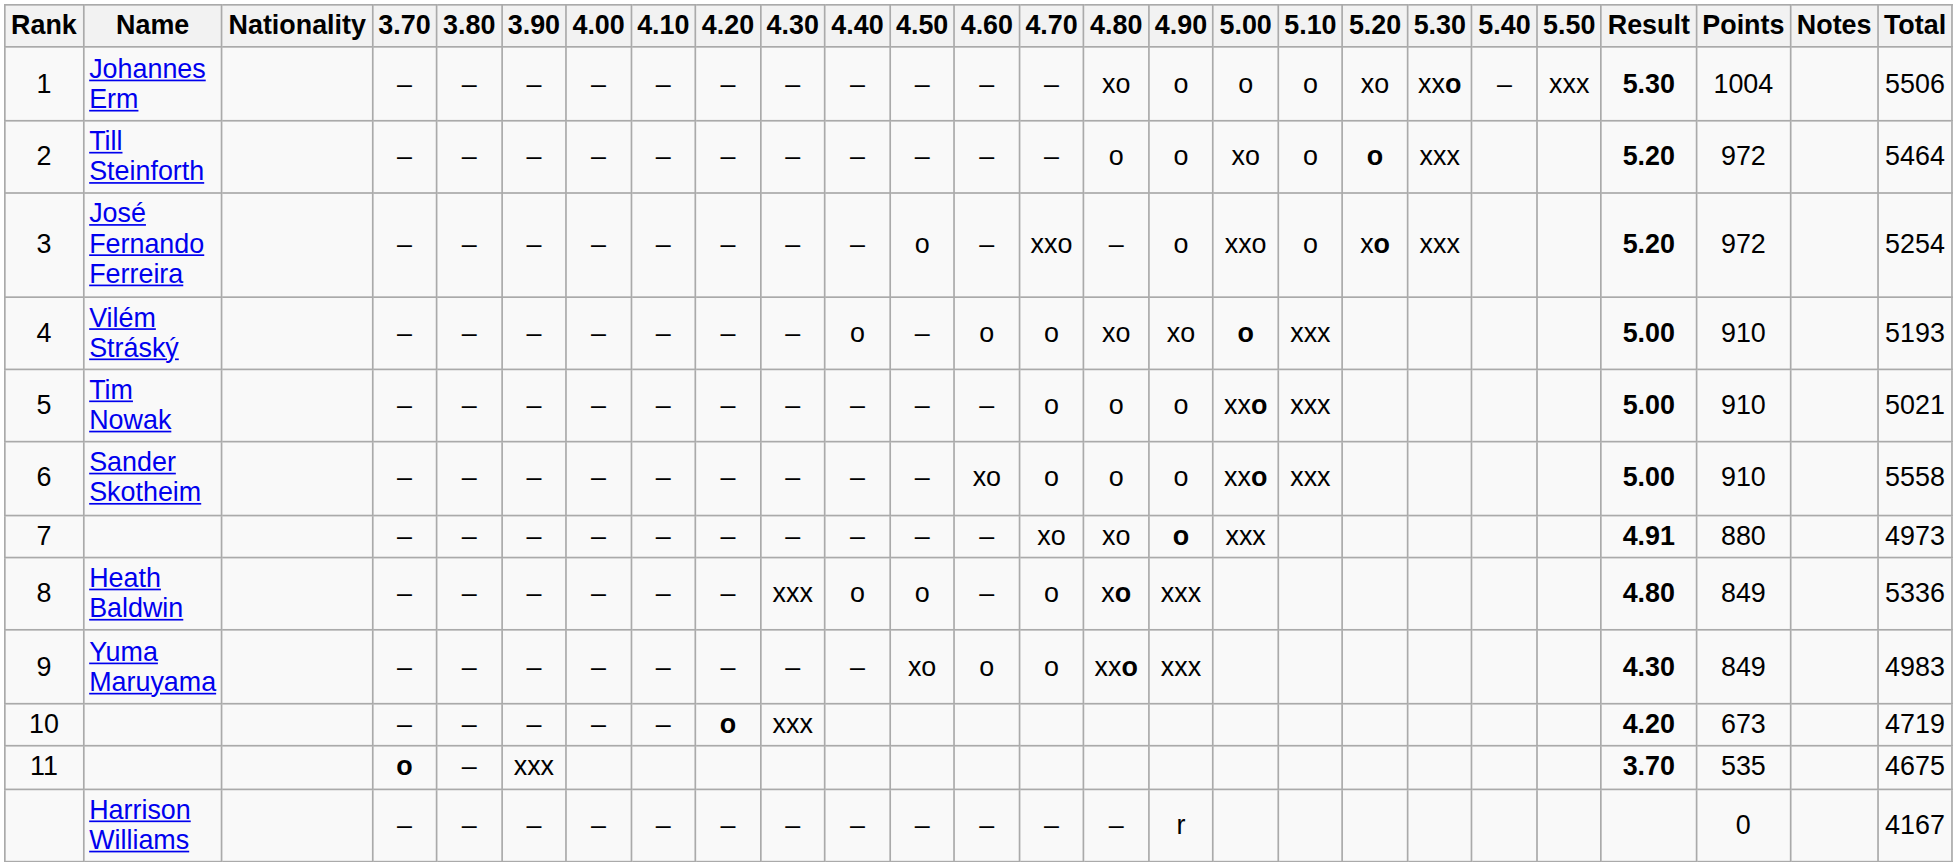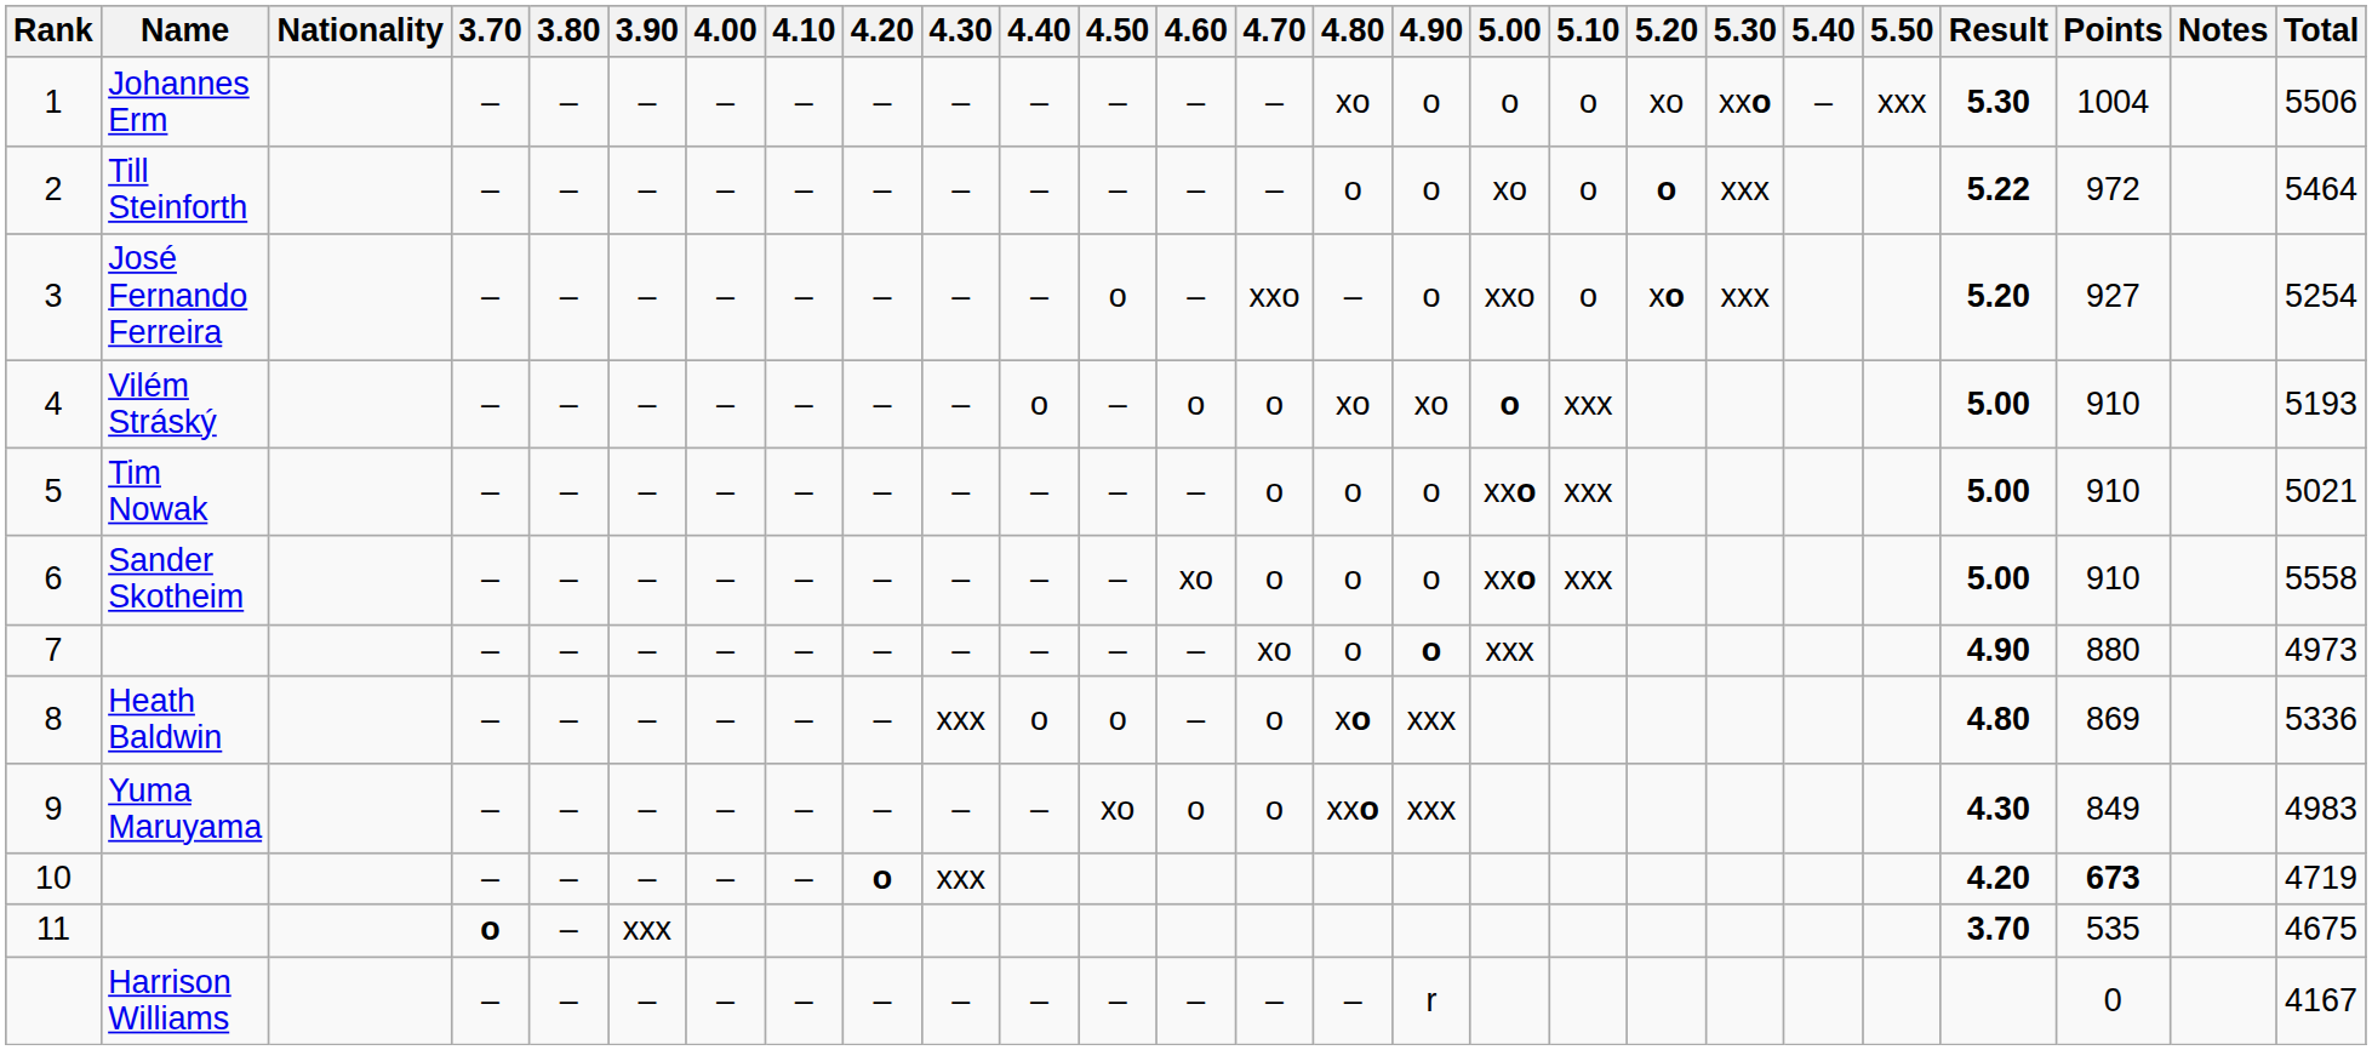 <table class="wikitable sortable" style="text-align:center">
 <tr>
 <th>Rank</th>
 <th>Name</th>
 <th>Nationality</th>
 <th>3.70</th>
 <th>3.80</th>
 <th>3.90</th>
 <th>4.00</th>
 <th>4.10</th>
 <th>4.20</th>
 <th>4.30</th>
 <th>4.40</th>
 <th>4.50</th>
 <th>4.60</th>
 <th>4.70</th>
 <th>4.80</th>
 <th>4.90</th>
 <th>5.00</th>
 <th>5.10</th>
 <th>5.20</th>
 <th>5.30</th>
 <th>5.40</th>
 <th>5.50</th>
 <th>Result</th>
 <th>Points</th>
 <th>Notes</th>
 <th>Total</th>
 </tr>
 <tr>
 <td>1</td>
 <td align="left"><a href='#'>Johannes Erm</a></td>
 <td align="left"></td>
 <td>–</td>
 <td>–</td>
 <td>–</td>
 <td>–</td>
 <td>–</td>
 <td>–</td>
 <td>–</td>
 <td>–</td>
 <td>–</td>
 <td>–</td>
 <td>–</td>
 <td>xo</td>
 <td>o</td>
 <td>o</td>
 <td>o</td>
 <td>xo</td>
 <td>xx<strong>o</strong></td>
 <td>–</td>
 <td>xxx</td>
 <td><strong>5.30</strong></td>
 <td>1004</td>
 <td></td>
 <td>5506</td>
 </tr>
 <tr>
 <td>2</td>
 <td align="left"><a href='#'>Till Steinforth</a></td>
 <td align="left"></td>
 <td>–</td>
 <td>–</td>
 <td>–</td>
 <td>–</td>
 <td>–</td>
 <td>–</td>
 <td>–</td>
 <td>–</td>
 <td>–</td>
 <td>–</td>
 <td>–</td>
 <td>o</td>
 <td>o</td>
 <td>xo</td>
 <td>o</td>
 <td><strong>o</strong></td>
 <td>xxx</td>
 <td></td>
 <td></td>
-<td><strong>5.20</strong></td>
+<td><strong>5.22</strong></td>
 <td>972</td>
 <td></td>
 <td>5464</td>
 </tr>
 <tr>
 <td>3</td>
 <td align="left"><a href='#'>José Fernando Ferreira</a></td>
 <td align="left"></td>
 <td>–</td>
 <td>–</td>
 <td>–</td>
 <td>–</td>
 <td>–</td>
 <td>–</td>
 <td>–</td>
 <td>–</td>
 <td>o</td>
 <td>–</td>
 <td>xxo</td>
 <td>–</td>
 <td>o</td>
 <td>xxo</td>
 <td>o</td>
 <td>x<strong>o</strong></td>
 <td>xxx</td>
 <td></td>
 <td></td>
 <td><strong>5.20</strong></td>
-<td>972</td>
+<td>927</td>
 <td></td>
 <td>5254</td>
 </tr>
 <tr>
 <td>4</td>
 <td align="left"><a href='#'>Vilém Stráský</a></td>
 <td align="left"></td>
 <td>–</td>
 <td>–</td>
 <td>–</td>
 <td>–</td>
 <td>–</td>
 <td>–</td>
 <td>–</td>
 <td>o</td>
 <td>–</td>
 <td>o</td>
 <td>o</td>
 <td>xo</td>
 <td>xo</td>
 <td><strong>o</strong></td>
 <td>xxx</td>
 <td></td>
 <td></td>
 <td></td>
 <td></td>
 <td><strong>5.00</strong></td>
 <td>910</td>
 <td></td>
 <td>5193</td>
 </tr>
 <tr>
 <td>5</td>
 <td align="left"><a href='#'>Tim Nowak</a></td>
 <td align="left"></td>
 <td>–</td>
 <td>–</td>
 <td>–</td>
 <td>–</td>
 <td>–</td>
 <td>–</td>
 <td>–</td>
 <td>–</td>
 <td>–</td>
 <td>–</td>
 <td>o</td>
 <td>o</td>
 <td>o</td>
 <td>xx<strong>o</strong></td>
 <td>xxx</td>
 <td></td>
 <td></td>
 <td></td>
 <td></td>
 <td><strong>5.00</strong></td>
 <td>910</td>
 <td></td>
 <td>5021</td>
 </tr>
 <tr>
 <td>6</td>
 <td align="left"><a href='#'>Sander Skotheim</a></td>
 <td align="left"></td>
 <td>–</td>
 <td>–</td>
 <td>–</td>
 <td>–</td>
 <td>–</td>
 <td>–</td>
 <td>–</td>
 <td>–</td>
 <td>–</td>
 <td>xo</td>
 <td>o</td>
 <td>o</td>
 <td>o</td>
 <td>xx<strong>o</strong></td>
 <td>xxx</td>
 <td></td>
 <td></td>
 <td></td>
 <td></td>
 <td><strong>5.00</strong></td>
 <td>910</td>
 <td></td>
 <td>5558</td>
 </tr>
 <tr>
 <td>7</td>
 <td align="left"></td>
 <td align="left"></td>
 <td>–</td>
 <td>–</td>
 <td>–</td>
 <td>–</td>
 <td>–</td>
 <td>–</td>
 <td>–</td>
 <td>–</td>
 <td>–</td>
 <td>–</td>
 <td>xo</td>
-<td>xo</td>
+<td>o</td>
 <td><strong>o</strong></td>
 <td>xxx</td>
 <td></td>
 <td></td>
 <td></td>
 <td></td>
 <td></td>
-<td><strong>4.91</strong></td>
+<td><strong>4.90</strong></td>
 <td>880</td>
 <td></td>
 <td>4973</td>
 </tr>
 <tr>
 <td>8</td>
 <td align="left"><a href='#'>Heath Baldwin</a></td>
 <td align="left"></td>
 <td>–</td>
 <td>–</td>
 <td>–</td>
 <td>–</td>
 <td>–</td>
 <td>–</td>
 <td>xxx</td>
 <td>o</td>
 <td>o</td>
 <td>–</td>
 <td>o</td>
 <td>x<strong>o</strong></td>
 <td>xxx</td>
 <td></td>
 <td></td>
 <td></td>
 <td></td>
 <td></td>
 <td></td>
 <td><strong>4.80</strong></td>
-<td>849</td>
+<td>869</td>
 <td></td>
 <td>5336</td>
 </tr>
 <tr>
 <td>9</td>
 <td align="left"><a href='#'>Yuma Maruyama</a></td>
 <td align="left"></td>
 <td>–</td>
 <td>–</td>
 <td>–</td>
 <td>–</td>
 <td>–</td>
 <td>–</td>
 <td>–</td>
 <td>–</td>
 <td>xo</td>
 <td>o</td>
 <td>o</td>
 <td>xx<strong>o</strong></td>
 <td>xxx</td>
 <td></td>
 <td></td>
 <td></td>
 <td></td>
 <td></td>
 <td></td>
 <td><strong>4.30</strong></td>
 <td>849</td>
 <td></td>
 <td>4983</td>
 </tr>
 <tr>
 <td>10</td>
 <td align="left"></td>
 <td align="left"></td>
 <td>–</td>
 <td>–</td>
 <td>–</td>
 <td>–</td>
 <td>–</td>
 <td><strong>o</strong></td>
 <td>xxx</td>
 <td></td>
 <td></td>
 <td></td>
 <td></td>
 <td></td>
 <td></td>
 <td></td>
 <td></td>
 <td></td>
 <td></td>
 <td></td>
 <td></td>
 <td><strong>4.20</strong></td>
-<td>673</td>
+<td><strong>673</strong></td>
 <td></td>
 <td>4719</td>
 </tr>
 <tr>
 <td>11</td>
 <td align=left></td>
 <td align=left></td>
 <td><strong>o</strong></td>
 <td>–</td>
 <td>xxx</td>
 <td></td>
 <td></td>
 <td></td>
 <td></td>
 <td></td>
 <td></td>
 <td></td>
 <td></td>
 <td></td>
 <td></td>
 <td></td>
 <td></td>
 <td></td>
 <td></td>
 <td></td>
 <td></td>
 <td><strong>3.70</strong></td>
 <td>535</td>
 <td></td>
 <td>4675</td>
 </tr>
 <tr>
 <td></td>
 <td align=left><a href='#'>Harrison Williams</a></td>
 <td align=left></td>
 <td>–</td>
 <td>–</td>
 <td>–</td>
 <td>–</td>
 <td>–</td>
 <td>–</td>
 <td>–</td>
 <td>–</td>
 <td>–</td>
 <td>–</td>
 <td>–</td>
 <td>–</td>
 <td>r</td>
 <td></td>
 <td></td>
 <td></td>
 <td></td>
 <td></td>
 <td></td>
 <td></td>
 <td>0</td>
 <td></td>
 <td>4167</td>
 </tr>
 </table>
